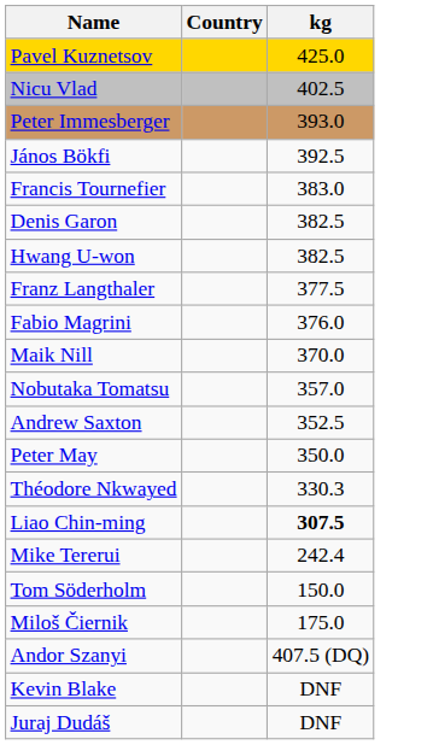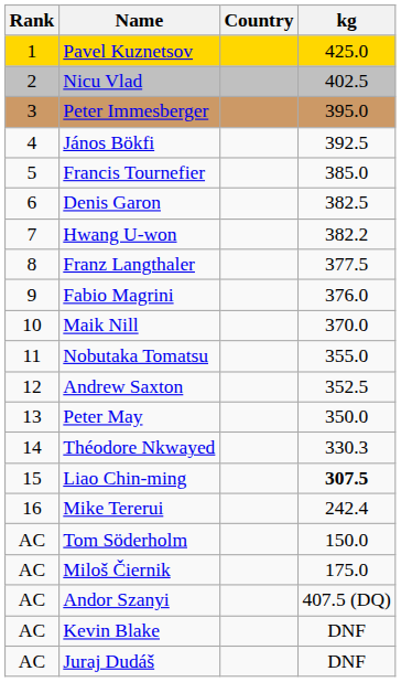 <table class="wikitable sortable" style="text-align:center">
 <tr>
+<th>Rank</th>
 <th>Name</th>
 <th>Country</th>
 <th>kg</th>
 </tr>
 <tr bgcolor=gold>
+<td>1</td>
 <td align="left"><a href='#'>Pavel Kuznetsov</a></td>
 <td align="left"></td>
 <td>425.0</td>
 </tr>
 <tr bgcolor=silver>
+<td>2</td>
 <td align="left"><a href='#'>Nicu Vlad</a></td>
 <td align="left"></td>
 <td>402.5</td>
 </tr>
 <tr bgcolor=#CC9966>
+<td>3</td>
 <td align="left"><a href='#'>Peter Immesberger</a></td>
 <td align="left"></td>
-<td>393.0</td>
+<td>395.0</td>
 </tr>
 <tr>
+<td>4</td>
 <td align="left"><a href='#'>János Bökfi</a></td>
 <td align="left"></td>
 <td>392.5</td>
 </tr>
 <tr>
+<td>5</td>
 <td align="left"><a href='#'>Francis Tournefier</a></td>
 <td align="left"></td>
-<td>383.0</td>
+<td>385.0</td>
 </tr>
 <tr>
+<td>6</td>
 <td align="left"><a href='#'>Denis Garon</a></td>
 <td align="left"></td>
 <td>382.5</td>
 </tr>
 <tr>
+<td>7</td>
 <td align="left"><a href='#'>Hwang U-won</a></td>
 <td align="left"></td>
-<td>382.5</td>
+<td>382.2</td>
 </tr>
 <tr>
+<td>8</td>
 <td align="left"><a href='#'>Franz Langthaler</a></td>
 <td align="left"></td>
 <td>377.5</td>
 </tr>
 <tr>
+<td>9</td>
 <td align="left"><a href='#'>Fabio Magrini</a></td>
 <td align="left"></td>
 <td>376.0</td>
 </tr>
 <tr>
+<td>10</td>
 <td align="left"><a href='#'>Maik Nill</a></td>
 <td align="left"></td>
 <td>370.0</td>
 </tr>
 <tr>
+<td>11</td>
 <td align="left"><a href='#'>Nobutaka Tomatsu</a></td>
 <td align="left"></td>
-<td>357.0</td>
+<td>355.0</td>
 </tr>
 <tr>
+<td>12</td>
 <td align="left"><a href='#'>Andrew Saxton</a></td>
 <td align="left"></td>
 <td>352.5</td>
 </tr>
 <tr>
+<td>13</td>
 <td align="left"><a href='#'>Peter May</a></td>
 <td align="left"></td>
 <td>350.0</td>
 </tr>
 <tr>
+<td>14</td>
 <td align="left"><a href='#'>Théodore Nkwayed</a></td>
 <td align="left"></td>
 <td>330.3</td>
 </tr>
 <tr>
+<td>15</td>
 <td align="left"><a href='#'>Liao Chin-ming</a></td>
 <td align="left"></td>
 <td><strong>307.5</strong></td>
 </tr>
 <tr>
+<td>16</td>
 <td align="left"><a href='#'>Mike Tererui</a></td>
 <td align="left"></td>
 <td>242.4</td>
 </tr>
 <tr>
+<td>AC</td>
 <td align="left"><a href='#'>Tom Söderholm</a></td>
 <td align="left"></td>
 <td>150.0</td>
 </tr>
 <tr>
+<td>AC</td>
 <td align="left"><a href='#'>Miloš Čiernik</a></td>
 <td align="left"></td>
 <td>175.0</td>
 </tr>
 <tr>
+<td>AC</td>
 <td align="left"><a href='#'>Andor Szanyi</a></td>
 <td align="left"></td>
 <td>407.5 (DQ)</td>
 </tr>
 <tr>
+<td>AC</td>
 <td align="left"><a href='#'>Kevin Blake</a></td>
 <td align="left"></td>
 <td>DNF</td>
 </tr>
 <tr>
+<td>AC</td>
 <td align="left"><a href='#'>Juraj Dudáš</a></td>
 <td align="left"></td>
 <td>DNF</td>
 </tr>
 </table>
